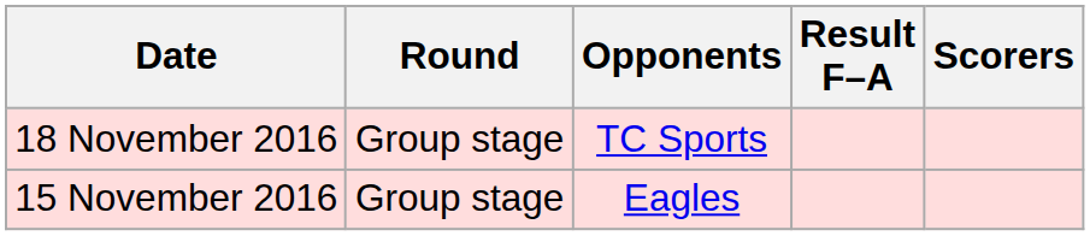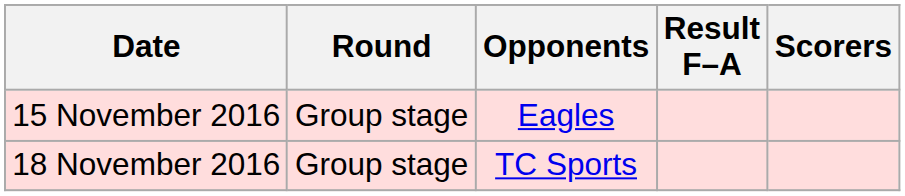 <table class="wikitable" style="text-align:center">
 <tr>
 <th>Date</th>
 <th>Round</th>
 <th>Opponents</th>
 <th>Result<br>F–A</th>
 <th>Scorers</th>
 </tr>
 <tr bgcolor="#ffdddd">
+<td>15 November 2016</td>
+<td>Group stage</td>
+<td><a href='#'>Eagles</a></td>
+<td></td>
+<td></td>
+</tr>
+<tr bgcolor="#ffdddd">
 <td>18 November 2016</td>
 <td>Group stage</td>
 <td><a href='#'>TC Sports</a></td>
 <td></td>
 <td></td>
 </tr>
-<tr bgcolor="#ffdddd">
-<td>15 November 2016</td>
-<td>Group stage</td>
-<td><a href='#'>Eagles</a></td>
-<td></td>
-<td></td>
-</tr>
 </table>
